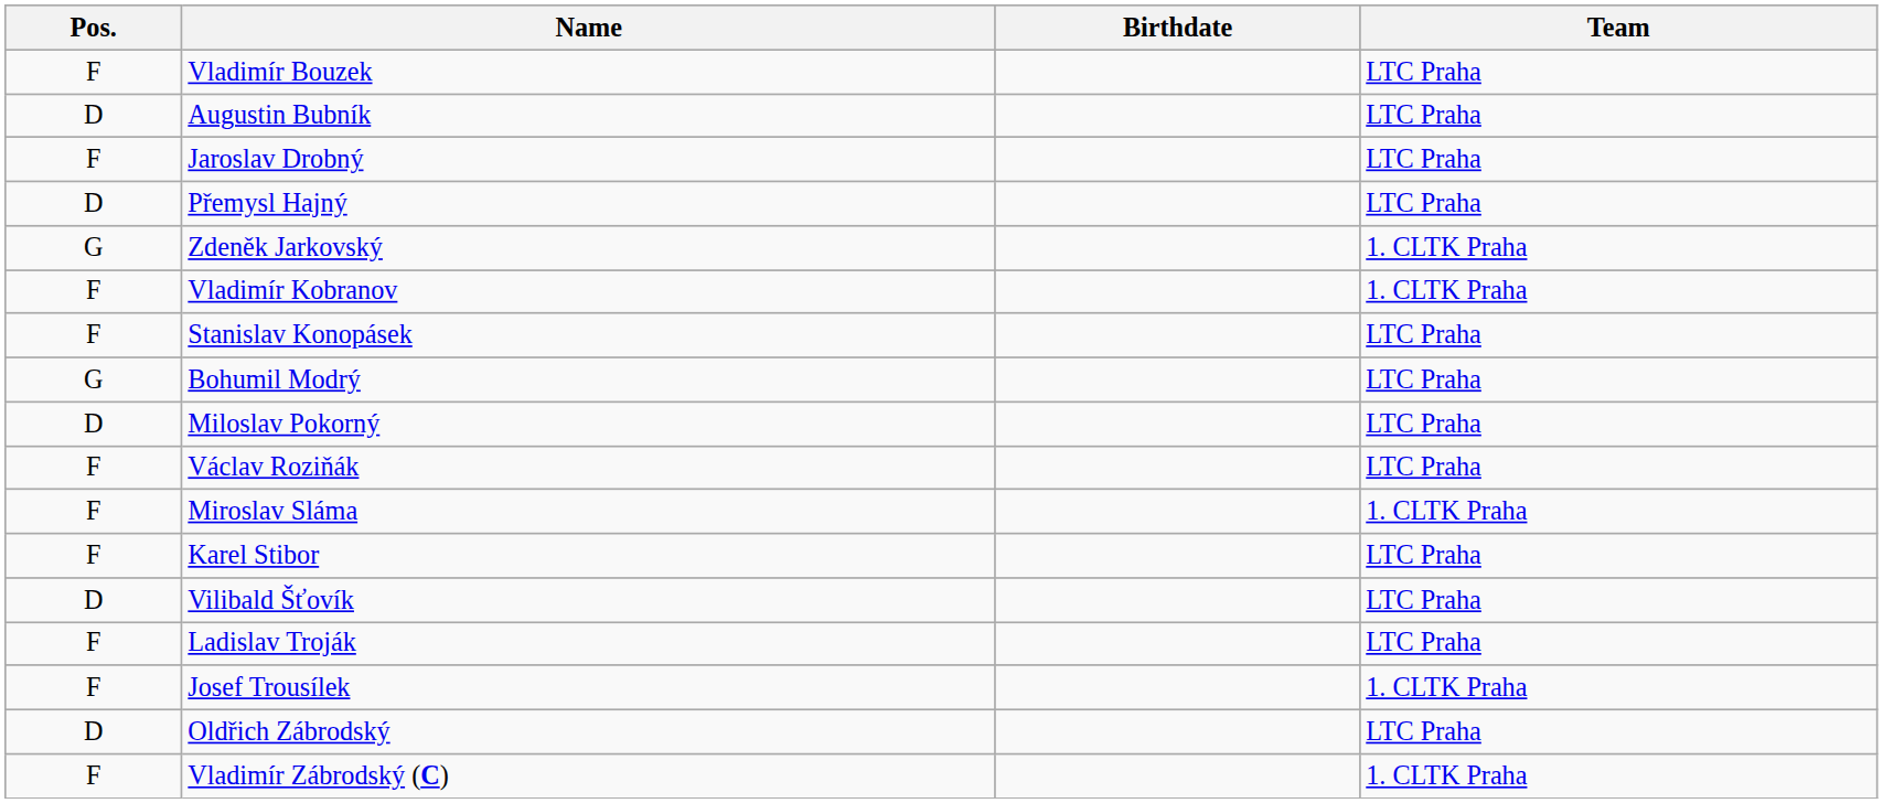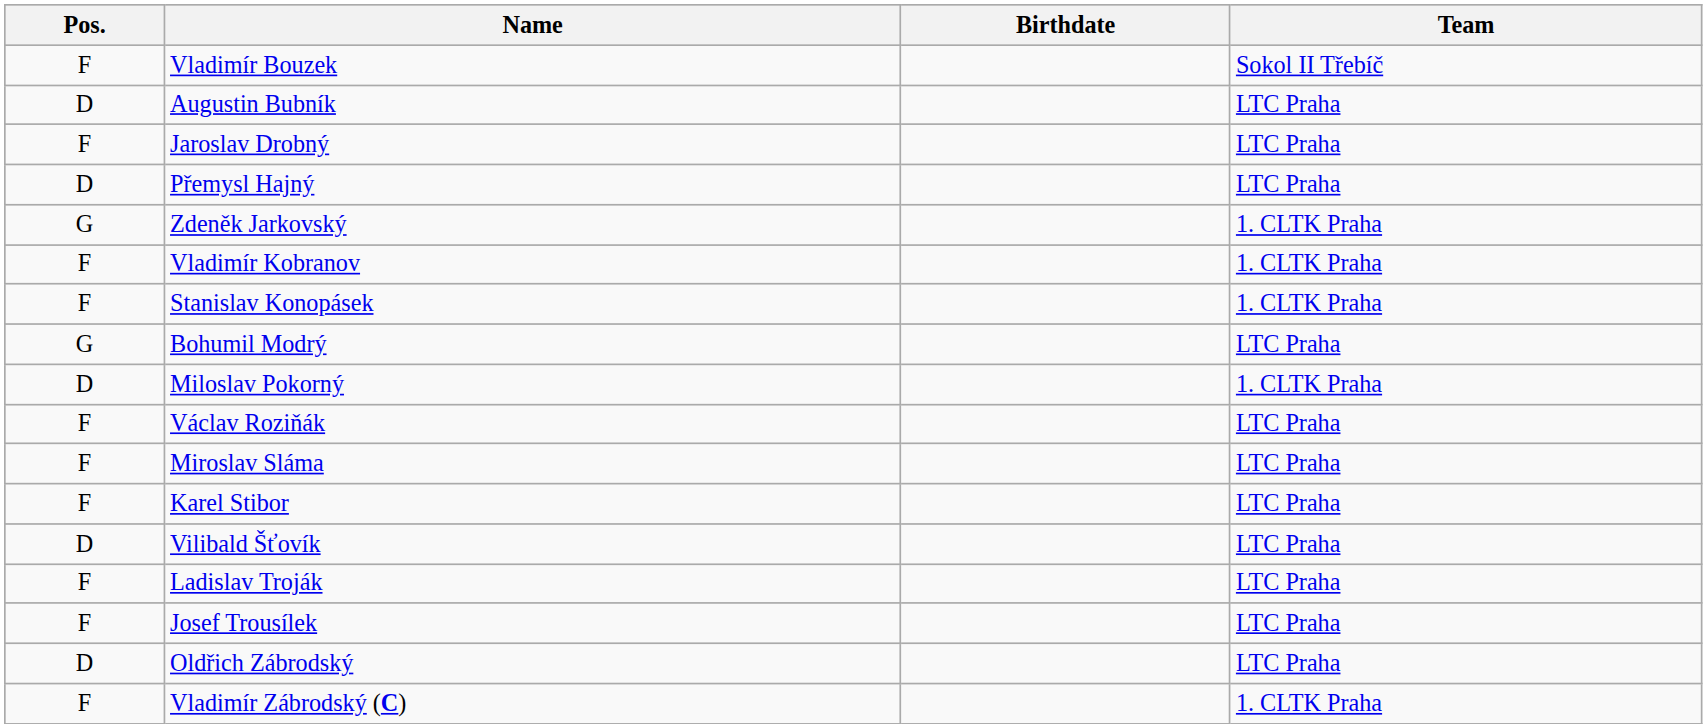 <table class="wikitable sortable" width="80%" style="font-size: 90%; text-align: center;">
 <tr>
 <th>Pos.</th>
 <th>Name</th>
 <th>Birthdate</th>
 <th>Team</th>
 </tr>
 <tr>
 <td>F</td>
 <td style="text-align:left;"><a href='#'>Vladimír Bouzek</a></td>
 <td style="text-align:right;"></td>
-<td style="text-align:left;"> <a href='#'>LTC Praha</a></td>
+<td style="text-align:left;"> <a href='#'>Sokol II Třebíč</a></td>
 </tr>
 <tr>
 <td>D</td>
 <td style="text-align:left;"><a href='#'>Augustin Bubník</a></td>
 <td style="text-align:right;"></td>
 <td style="text-align:left;"> <a href='#'>LTC Praha</a></td>
 </tr>
 <tr>
 <td>F</td>
 <td style="text-align:left;"><a href='#'>Jaroslav Drobný</a></td>
 <td style="text-align:right;"></td>
 <td style="text-align:left;"> <a href='#'>LTC Praha</a></td>
 </tr>
 <tr>
 <td>D</td>
 <td style="text-align:left;"><a href='#'>Přemysl Hajný</a></td>
 <td style="text-align:right;"></td>
 <td style="text-align:left;"> <a href='#'>LTC Praha</a></td>
 </tr>
 <tr>
 <td>G</td>
 <td style="text-align:left;"><a href='#'>Zdeněk Jarkovský</a></td>
 <td style="text-align:right;"></td>
 <td style="text-align:left;"> <a href='#'>1. CLTK Praha</a></td>
 </tr>
 <tr>
 <td>F</td>
 <td style="text-align:left;"><a href='#'>Vladimír Kobranov</a></td>
 <td style="text-align:right;"></td>
 <td style="text-align:left;"> <a href='#'>1. CLTK Praha</a></td>
 </tr>
 <tr>
 <td>F</td>
 <td style="text-align:left;"><a href='#'>Stanislav Konopásek</a></td>
 <td style="text-align:right;"></td>
-<td style="text-align:left;"> <a href='#'>LTC Praha</a></td>
+<td style="text-align:left;"> <a href='#'>1. CLTK Praha</a></td>
 </tr>
 <tr>
 <td>G</td>
 <td style="text-align:left;"><a href='#'>Bohumil Modrý</a></td>
 <td style="text-align:right;"></td>
 <td style="text-align:left;"> <a href='#'>LTC Praha</a></td>
 </tr>
 <tr>
 <td>D</td>
 <td style="text-align:left;"><a href='#'>Miloslav Pokorný</a></td>
 <td style="text-align:right;"></td>
-<td style="text-align:left;"> <a href='#'>LTC Praha</a></td>
+<td style="text-align:left;"> <a href='#'>1. CLTK Praha</a></td>
 </tr>
 <tr>
 <td>F</td>
 <td style="text-align:left;"><a href='#'>Václav Roziňák</a></td>
 <td style="text-align:right;"></td>
 <td style="text-align:left;"> <a href='#'>LTC Praha</a></td>
 </tr>
 <tr>
 <td>F</td>
 <td style="text-align:left;"><a href='#'>Miroslav Sláma</a></td>
 <td style="text-align:right;"></td>
-<td style="text-align:left;"> <a href='#'>1. CLTK Praha</a></td>
+<td style="text-align:left;"> <a href='#'>LTC Praha</a></td>
 </tr>
 <tr>
 <td>F</td>
 <td style="text-align:left;"><a href='#'>Karel Stibor</a></td>
 <td style="text-align:right;"></td>
 <td style="text-align:left;"> <a href='#'>LTC Praha</a></td>
 </tr>
 <tr>
 <td>D</td>
 <td style="text-align:left;"><a href='#'>Vilibald Šťovík</a></td>
 <td style="text-align:right;"></td>
 <td style="text-align:left;"> <a href='#'>LTC Praha</a></td>
 </tr>
 <tr>
 <td>F</td>
 <td style="text-align:left;"><a href='#'>Ladislav Troják</a></td>
 <td style="text-align:right;"></td>
 <td style="text-align:left;"> <a href='#'>LTC Praha</a></td>
 </tr>
 <tr>
 <td>F</td>
 <td style="text-align:left;"><a href='#'>Josef Trousílek</a></td>
 <td style="text-align:right;"></td>
-<td style="text-align:left;"> <a href='#'>1. CLTK Praha</a></td>
+<td style="text-align:left;"> <a href='#'>LTC Praha</a></td>
 </tr>
 <tr>
 <td>D</td>
 <td style="text-align:left;"><a href='#'>Oldřich Zábrodský</a></td>
 <td style="text-align:right;"></td>
 <td style="text-align:left;"> <a href='#'>LTC Praha</a></td>
 </tr>
 <tr>
 <td>F</td>
 <td style="text-align:left;"><a href='#'>Vladimír Zábrodský</a> (<strong><a href='#'>C</a></strong>)</td>
 <td style="text-align:right;"></td>
 <td style="text-align:left;"> <a href='#'>1. CLTK Praha</a></td>
 </tr>
 </table>
